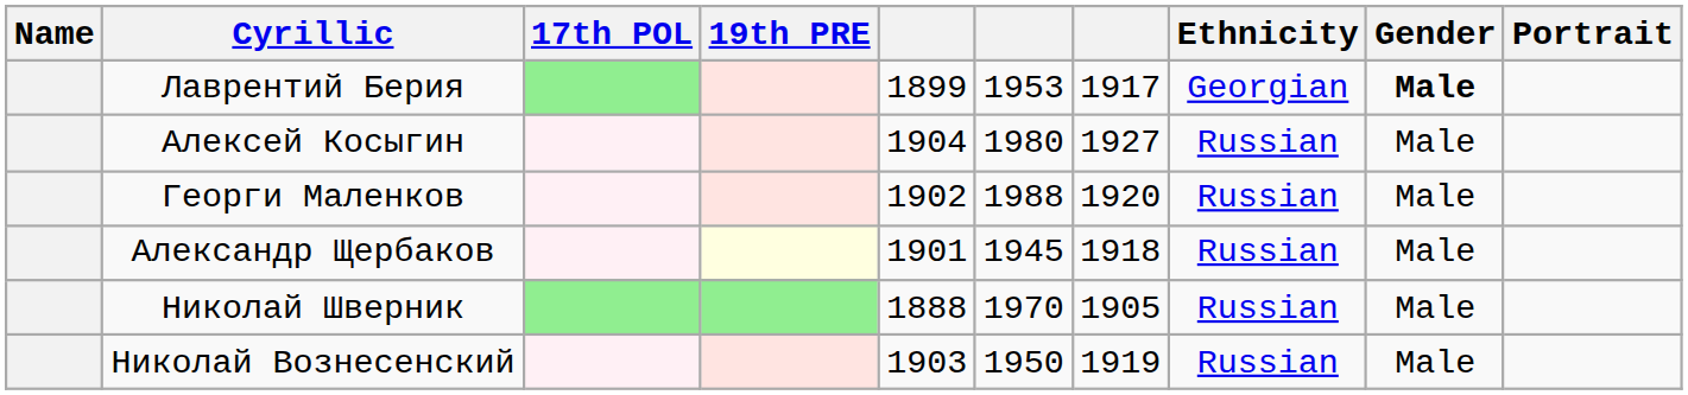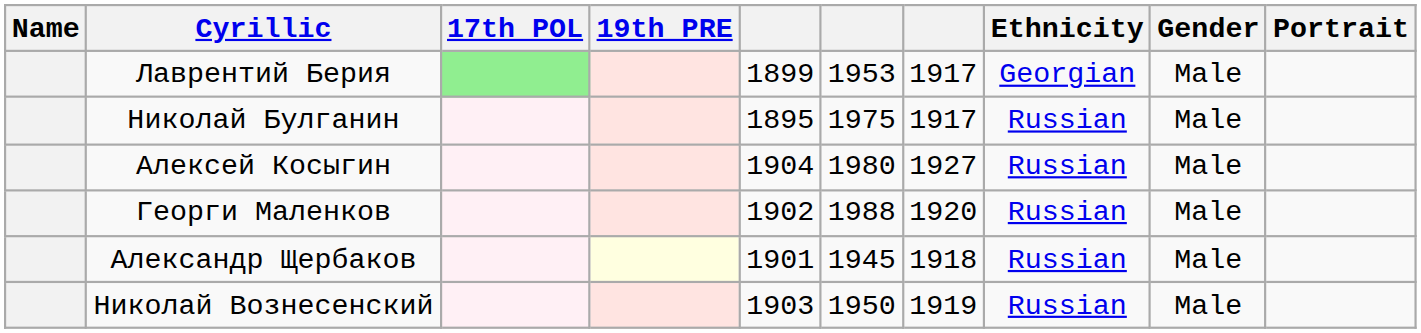 <table class="wikitable sortable" style=text-align:center>
 <tr>
 <th scope="col">Name</th>
 <th scope="col" class="unsortable"><a href='#'>Cyrillic</a></th>
 <th scope="col"><a href='#'>17th POL</a></th>
 <th scope="col"><a href='#'>19th PRE</a></th>
 <th scope="col"></th>
 <th scope="col"></th>
 <th scope="col"></th>
 <th scope="col">Ethnicity</th>
 <th scope="col">Gender</th>
 <th scope="col" class="unsortable">Portrait</th>
 </tr>
 <tr>
 <th align="center" scope="row" style="font-weight:normal;"></th>
 <td>Лаврентий Берия</td>
 <td bgcolor = LightGreen></td>
 <td bgcolor = MistyRose></td>
 <td>1899</td>
 <td>1953</td>
 <td>1917</td>
 <td><a href='#'>Georgian</a></td>
-<td><strong>Male</strong></td>
+<td>Male</td>
+<td></td>
+</tr>
+<tr>
+<th align="center" scope="row" style="font-weight:normal;"></th>
+<td>Николай Булганин</td>
+<td bgcolor = LavenderBlush></td>
+<td bgcolor = MistyRose></td>
+<td>1895</td>
+<td>1975</td>
+<td>1917</td>
+<td><a href='#'>Russian</a></td>
+<td>Male</td>
 <td></td>
 </tr>
 <tr>
 <th align="center" scope="row" style="font-weight:normal;"></th>
 <td>Алексей Косыгин</td>
 <td bgcolor = LavenderBlush></td>
 <td bgcolor = MistyRose></td>
 <td>1904</td>
 <td>1980</td>
 <td>1927</td>
 <td><a href='#'>Russian</a></td>
 <td>Male</td>
 <td></td>
 </tr>
 <tr>
 <th align="center" scope="row" style="font-weight:normal;"></th>
 <td>Георги Маленков</td>
 <td bgcolor = LavenderBlush></td>
 <td bgcolor = MistyRose></td>
 <td>1902</td>
 <td>1988</td>
 <td>1920</td>
 <td><a href='#'>Russian</a></td>
 <td>Male</td>
 <td></td>
 </tr>
 <tr>
 <th align="center" scope="row" style="font-weight:normal;"></th>
 <td>Александр Щербаков</td>
 <td bgcolor = LavenderBlush></td>
 <td bgcolor = LightYellow></td>
 <td>1901</td>
 <td>1945</td>
 <td>1918</td>
 <td><a href='#'>Russian</a></td>
 <td>Male</td>
 <td></td>
 </tr>
 <tr>
 <th align="center" scope="row" style="font-weight:normal;"></th>
-<td>Николай Шверник</td>
-<td bgcolor = LightGreen></td>
-<td bgcolor = LightGreen></td>
-<td>1888</td>
-<td>1970</td>
-<td>1905</td>
-<td><a href='#'>Russian</a></td>
-<td>Male</td>
-<td></td>
-</tr>
-<tr>
-<th align="center" scope="row" style="font-weight:normal;"></th>
 <td>Николай Вознесенский</td>
 <td bgcolor = LavenderBlush></td>
 <td bgcolor = MistyRose></td>
 <td>1903</td>
 <td>1950</td>
 <td>1919</td>
 <td><a href='#'>Russian</a></td>
 <td>Male</td>
 <td></td>
 </tr>
 </table>
